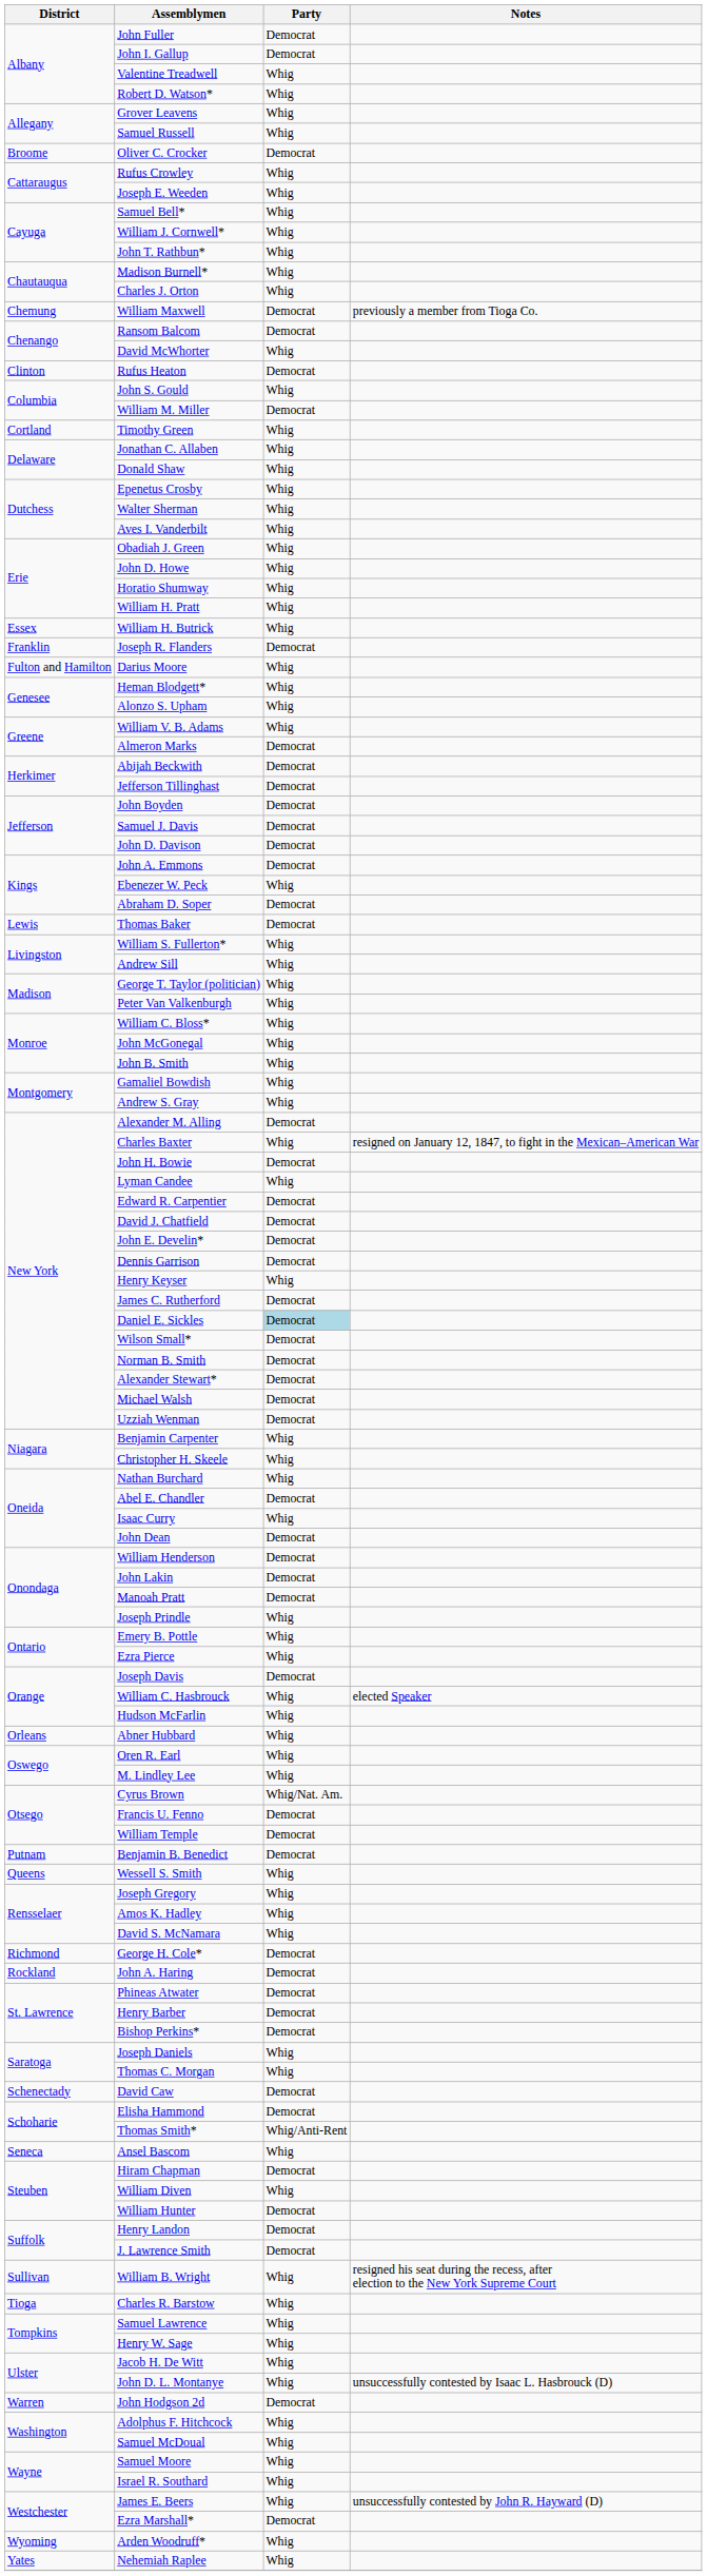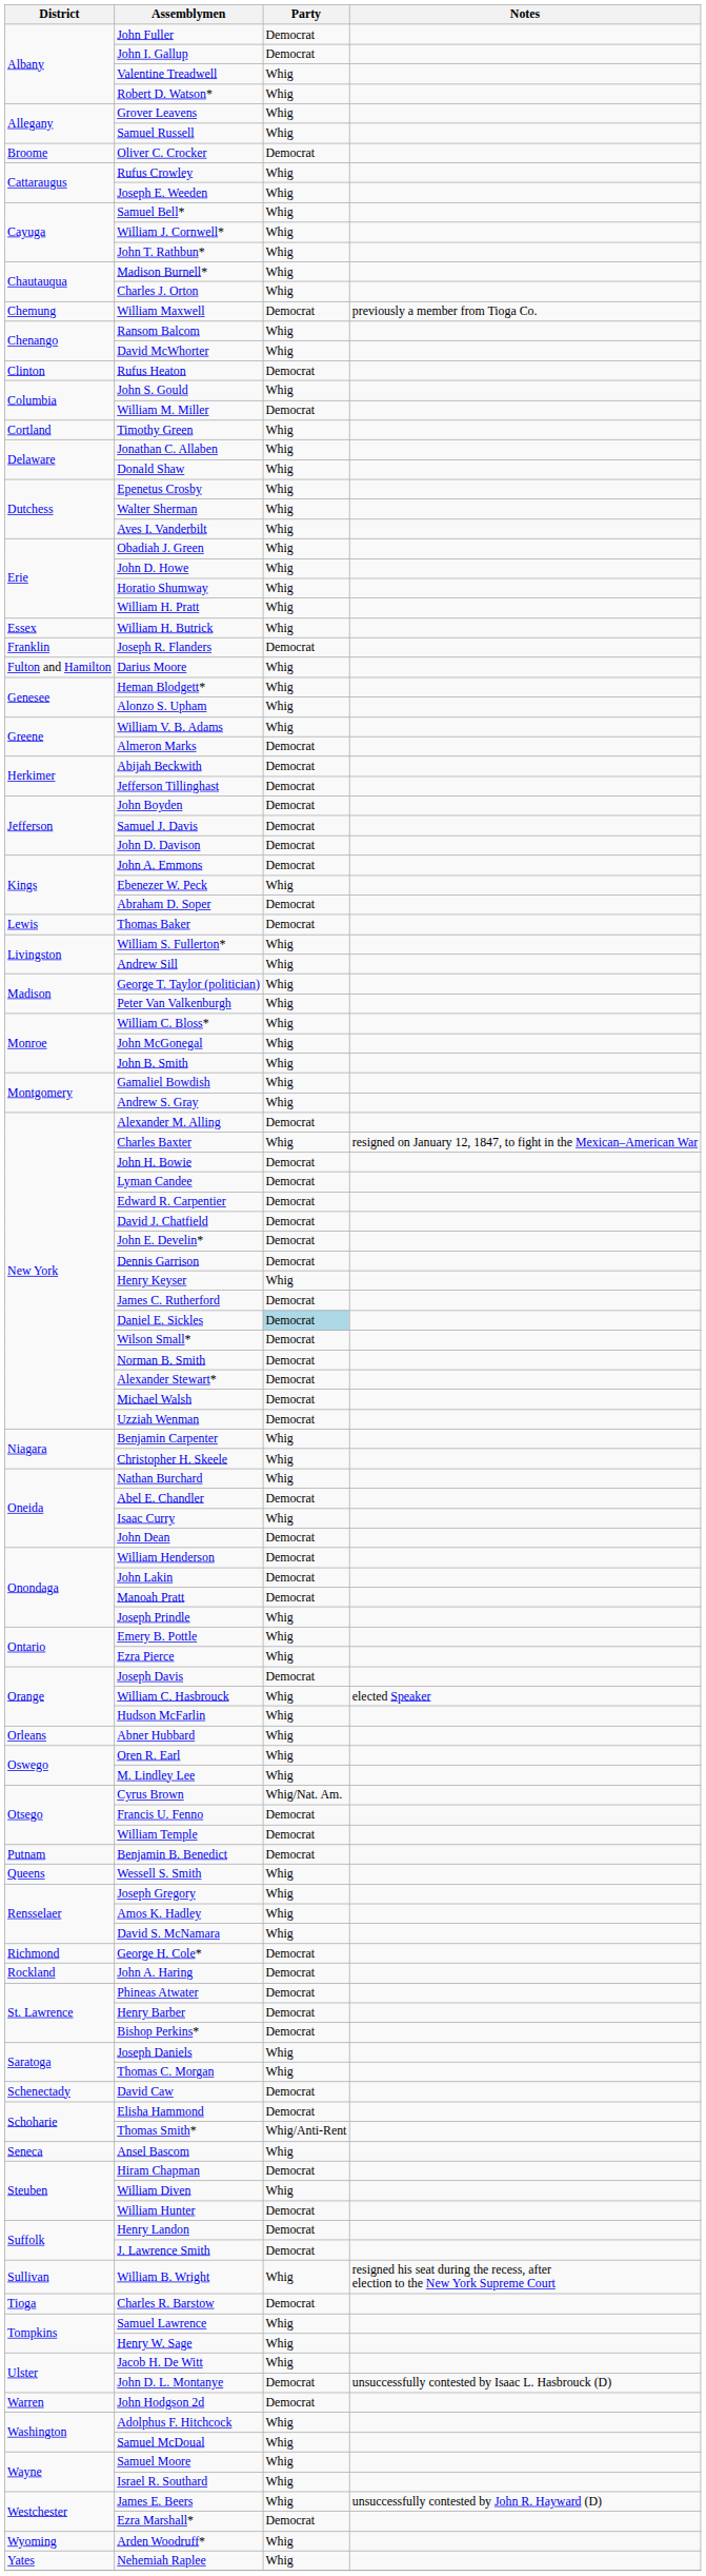 <table class=wikitable>
 <tr>
 <th>District</th>
 <th>Assemblymen</th>
 <th>Party</th>
 <th>Notes</th>
 </tr>
 <tr>
 <td rowspan="4"><a href='#'>Albany</a></td>
 <td><a href='#'>John Fuller</a></td>
 <td>Democrat</td>
 <td></td>
 </tr>
 <tr>
 <td><a href='#'>John I. Gallup</a></td>
 <td>Democrat</td>
 <td></td>
 </tr>
 <tr>
 <td><a href='#'>Valentine Treadwell</a></td>
 <td>Whig</td>
 <td></td>
 </tr>
 <tr>
 <td><a href='#'>Robert D. Watson</a>*</td>
 <td>Whig</td>
 <td></td>
 </tr>
 <tr>
 <td rowspan="2"><a href='#'>Allegany</a></td>
 <td><a href='#'>Grover Leavens</a></td>
 <td>Whig</td>
 <td></td>
 </tr>
 <tr>
 <td><a href='#'>Samuel Russell</a></td>
 <td>Whig</td>
 <td></td>
 </tr>
 <tr>
 <td><a href='#'>Broome</a></td>
 <td><a href='#'>Oliver C. Crocker</a></td>
 <td>Democrat</td>
 <td></td>
 </tr>
 <tr>
 <td rowspan="2"><a href='#'>Cattaraugus</a></td>
 <td><a href='#'>Rufus Crowley</a></td>
 <td>Whig</td>
 <td></td>
 </tr>
 <tr>
 <td><a href='#'>Joseph E. Weeden</a></td>
 <td>Whig</td>
 <td></td>
 </tr>
 <tr>
 <td rowspan="3"><a href='#'>Cayuga</a></td>
 <td><a href='#'>Samuel Bell</a>*</td>
 <td>Whig</td>
 <td></td>
 </tr>
 <tr>
 <td><a href='#'>William J. Cornwell</a>*</td>
 <td>Whig</td>
 <td></td>
 </tr>
 <tr>
 <td><a href='#'>John T. Rathbun</a>*</td>
 <td>Whig</td>
 <td></td>
 </tr>
 <tr>
 <td rowspan="2"><a href='#'>Chautauqua</a></td>
 <td><a href='#'>Madison Burnell</a>*</td>
 <td>Whig</td>
 <td></td>
 </tr>
 <tr>
 <td><a href='#'>Charles J. Orton</a></td>
 <td>Whig</td>
 <td></td>
 </tr>
 <tr>
 <td><a href='#'>Chemung</a></td>
 <td><a href='#'>William Maxwell</a></td>
 <td>Democrat</td>
 <td>previously a member from Tioga Co.</td>
 </tr>
 <tr>
 <td rowspan="2"><a href='#'>Chenango</a></td>
 <td><a href='#'>Ransom Balcom</a></td>
-<td>Democrat</td>
+<td>Whig</td>
 <td></td>
 </tr>
 <tr>
 <td><a href='#'>David McWhorter</a></td>
 <td>Whig</td>
 <td></td>
 </tr>
 <tr>
 <td><a href='#'>Clinton</a></td>
 <td><a href='#'>Rufus Heaton</a></td>
 <td>Democrat</td>
 <td></td>
 </tr>
 <tr>
 <td rowspan="2"><a href='#'>Columbia</a></td>
 <td><a href='#'>John S. Gould</a></td>
 <td>Whig</td>
 <td></td>
 </tr>
 <tr>
 <td><a href='#'>William M. Miller</a></td>
 <td>Democrat</td>
 <td></td>
 </tr>
 <tr>
 <td><a href='#'>Cortland</a></td>
 <td><a href='#'>Timothy Green</a></td>
 <td>Whig</td>
 <td></td>
 </tr>
 <tr>
 <td rowspan="2"><a href='#'>Delaware</a></td>
 <td><a href='#'>Jonathan C. Allaben</a></td>
 <td>Whig</td>
 <td></td>
 </tr>
 <tr>
 <td><a href='#'>Donald Shaw</a></td>
 <td>Whig</td>
 <td></td>
 </tr>
 <tr>
 <td rowspan="3"><a href='#'>Dutchess</a></td>
 <td><a href='#'>Epenetus Crosby</a></td>
 <td>Whig</td>
 <td></td>
 </tr>
 <tr>
 <td><a href='#'>Walter Sherman</a></td>
 <td>Whig</td>
 <td></td>
 </tr>
 <tr>
 <td><a href='#'>Aves I. Vanderbilt</a></td>
 <td>Whig</td>
 <td></td>
 </tr>
 <tr>
 <td rowspan="4"><a href='#'>Erie</a></td>
 <td><a href='#'>Obadiah J. Green</a></td>
 <td>Whig</td>
 <td></td>
 </tr>
 <tr>
 <td><a href='#'>John D. Howe</a></td>
 <td>Whig</td>
 <td></td>
 </tr>
 <tr>
 <td><a href='#'>Horatio Shumway</a></td>
 <td>Whig</td>
 <td></td>
 </tr>
 <tr>
 <td><a href='#'>William H. Pratt</a></td>
 <td>Whig</td>
 <td></td>
 </tr>
 <tr>
 <td><a href='#'>Essex</a></td>
 <td><a href='#'>William H. Butrick</a></td>
 <td>Whig</td>
 <td></td>
 </tr>
 <tr>
 <td><a href='#'>Franklin</a></td>
 <td><a href='#'>Joseph R. Flanders</a></td>
 <td>Democrat</td>
 <td></td>
 </tr>
 <tr>
 <td><a href='#'>Fulton</a> and <a href='#'>Hamilton</a></td>
 <td><a href='#'>Darius Moore</a></td>
 <td>Whig</td>
 <td></td>
 </tr>
 <tr>
 <td rowspan="2"><a href='#'>Genesee</a></td>
 <td><a href='#'>Heman Blodgett</a>*</td>
 <td>Whig</td>
 <td></td>
 </tr>
 <tr>
 <td><a href='#'>Alonzo S. Upham</a></td>
 <td>Whig</td>
 <td></td>
 </tr>
 <tr>
 <td rowspan="2"><a href='#'>Greene</a></td>
 <td><a href='#'>William V. B. Adams</a></td>
 <td>Whig</td>
 <td></td>
 </tr>
 <tr>
 <td><a href='#'>Almeron Marks</a></td>
 <td>Democrat</td>
 <td></td>
 </tr>
 <tr>
 <td rowspan="2"><a href='#'>Herkimer</a></td>
 <td><a href='#'>Abijah Beckwith</a></td>
 <td>Democrat</td>
 <td></td>
 </tr>
 <tr>
 <td><a href='#'>Jefferson Tillinghast</a></td>
 <td>Democrat</td>
 <td></td>
 </tr>
 <tr>
 <td rowspan="3"><a href='#'>Jefferson</a></td>
 <td><a href='#'>John Boyden</a></td>
 <td>Democrat</td>
 <td></td>
 </tr>
 <tr>
 <td><a href='#'>Samuel J. Davis</a></td>
 <td>Democrat</td>
 <td></td>
 </tr>
 <tr>
 <td><a href='#'>John D. Davison</a></td>
 <td>Democrat</td>
 <td></td>
 </tr>
 <tr>
 <td rowspan="3"><a href='#'>Kings</a></td>
 <td><a href='#'>John A. Emmons</a></td>
 <td>Democrat</td>
 <td></td>
 </tr>
 <tr>
 <td><a href='#'>Ebenezer W. Peck</a></td>
 <td>Whig</td>
 <td></td>
 </tr>
 <tr>
 <td><a href='#'>Abraham D. Soper</a></td>
 <td>Democrat</td>
 <td></td>
 </tr>
 <tr>
 <td><a href='#'>Lewis</a></td>
 <td><a href='#'>Thomas Baker</a></td>
 <td>Democrat</td>
 <td></td>
 </tr>
 <tr>
 <td rowspan="2"><a href='#'>Livingston</a></td>
 <td><a href='#'>William S. Fullerton</a>*</td>
 <td>Whig</td>
 <td></td>
 </tr>
 <tr>
 <td><a href='#'>Andrew Sill</a></td>
 <td>Whig</td>
 <td></td>
 </tr>
 <tr>
 <td rowspan="2"><a href='#'>Madison</a></td>
 <td><a href='#'>George T. Taylor (politician)</a></td>
 <td>Whig</td>
 <td></td>
 </tr>
 <tr>
 <td><a href='#'>Peter Van Valkenburgh</a></td>
 <td>Whig</td>
 <td></td>
 </tr>
 <tr>
 <td rowspan="3"><a href='#'>Monroe</a></td>
 <td><a href='#'>William C. Bloss</a>*</td>
 <td>Whig</td>
 <td></td>
 </tr>
 <tr>
 <td><a href='#'>John McGonegal</a></td>
 <td>Whig</td>
 <td></td>
 </tr>
 <tr>
 <td><a href='#'>John B. Smith</a></td>
 <td>Whig</td>
 <td></td>
 </tr>
 <tr>
 <td rowspan="2"><a href='#'>Montgomery</a></td>
 <td><a href='#'>Gamaliel Bowdish</a></td>
 <td>Whig</td>
 <td></td>
 </tr>
 <tr>
 <td><a href='#'>Andrew S. Gray</a></td>
 <td>Whig</td>
 <td></td>
 </tr>
 <tr>
 <td rowspan="16"><a href='#'>New York</a></td>
 <td><a href='#'>Alexander M. Alling</a></td>
 <td>Democrat</td>
 <td></td>
 </tr>
 <tr>
 <td><a href='#'>Charles Baxter</a></td>
 <td>Whig</td>
 <td>resigned on January 12, 1847, to fight in the <a href='#'>Mexican–American War</a></td>
 </tr>
 <tr>
 <td><a href='#'>John H. Bowie</a></td>
 <td>Democrat</td>
 <td></td>
 </tr>
 <tr>
 <td><a href='#'>Lyman Candee</a></td>
-<td>Whig</td>
+<td>Democrat</td>
 <td></td>
 </tr>
 <tr>
 <td><a href='#'>Edward R. Carpentier</a></td>
 <td>Democrat</td>
 <td></td>
 </tr>
 <tr>
 <td><a href='#'>David J. Chatfield</a></td>
 <td>Democrat</td>
 <td></td>
 </tr>
 <tr>
 <td><a href='#'>John E. Develin</a>*</td>
 <td>Democrat</td>
 <td></td>
 </tr>
 <tr>
 <td><a href='#'>Dennis Garrison</a></td>
 <td>Democrat</td>
 <td></td>
 </tr>
 <tr>
 <td><a href='#'>Henry Keyser</a></td>
 <td>Whig</td>
 <td></td>
 </tr>
 <tr>
 <td><a href='#'>James C. Rutherford</a></td>
 <td>Democrat</td>
 <td></td>
 </tr>
 <tr>
 <td><a href='#'>Daniel E. Sickles</a></td>
 <td style="background: lightblue;">Democrat</td>
 <td></td>
 </tr>
 <tr>
 <td><a href='#'>Wilson Small</a>*</td>
 <td>Democrat</td>
 <td></td>
 </tr>
 <tr>
 <td><a href='#'>Norman B. Smith</a></td>
 <td>Democrat</td>
 <td></td>
 </tr>
 <tr>
 <td><a href='#'>Alexander Stewart</a>*</td>
 <td>Democrat</td>
 <td></td>
 </tr>
 <tr>
 <td><a href='#'>Michael Walsh</a></td>
 <td>Democrat</td>
 <td></td>
 </tr>
 <tr>
 <td><a href='#'>Uzziah Wenman</a></td>
 <td>Democrat</td>
 <td></td>
 </tr>
 <tr>
 <td rowspan="2"><a href='#'>Niagara</a></td>
 <td><a href='#'>Benjamin Carpenter</a></td>
 <td>Whig</td>
 <td></td>
 </tr>
 <tr>
 <td><a href='#'>Christopher H. Skeele</a></td>
 <td>Whig</td>
 <td></td>
 </tr>
 <tr>
 <td rowspan="4"><a href='#'>Oneida</a></td>
 <td><a href='#'>Nathan Burchard</a></td>
 <td>Whig</td>
 <td></td>
 </tr>
 <tr>
 <td><a href='#'>Abel E. Chandler</a></td>
 <td>Democrat</td>
 <td></td>
 </tr>
 <tr>
 <td><a href='#'>Isaac Curry</a></td>
 <td>Whig</td>
 <td></td>
 </tr>
 <tr>
 <td><a href='#'>John Dean</a></td>
 <td>Democrat</td>
 <td></td>
 </tr>
 <tr>
 <td rowspan="4"><a href='#'>Onondaga</a></td>
 <td><a href='#'>William Henderson</a></td>
 <td>Democrat</td>
 <td></td>
 </tr>
 <tr>
 <td><a href='#'>John Lakin</a></td>
 <td>Democrat</td>
 <td></td>
 </tr>
 <tr>
 <td><a href='#'>Manoah Pratt</a></td>
 <td>Democrat</td>
 <td></td>
 </tr>
 <tr>
 <td><a href='#'>Joseph Prindle</a></td>
 <td>Whig</td>
 <td></td>
 </tr>
 <tr>
 <td rowspan="2"><a href='#'>Ontario</a></td>
 <td><a href='#'>Emery B. Pottle</a></td>
 <td>Whig</td>
 <td></td>
 </tr>
 <tr>
 <td><a href='#'>Ezra Pierce</a></td>
 <td>Whig</td>
 <td></td>
 </tr>
 <tr>
 <td rowspan="3"><a href='#'>Orange</a></td>
 <td><a href='#'>Joseph Davis</a></td>
 <td>Democrat</td>
 <td></td>
 </tr>
 <tr>
 <td><a href='#'>William C. Hasbrouck</a></td>
 <td>Whig</td>
 <td>elected <a href='#'>Speaker</a></td>
 </tr>
 <tr>
 <td><a href='#'>Hudson McFarlin</a></td>
 <td>Whig</td>
 <td></td>
 </tr>
 <tr>
 <td><a href='#'>Orleans</a></td>
 <td><a href='#'>Abner Hubbard</a></td>
 <td>Whig</td>
 <td></td>
 </tr>
 <tr>
 <td rowspan="2"><a href='#'>Oswego</a></td>
 <td><a href='#'>Oren R. Earl</a></td>
 <td>Whig</td>
 <td></td>
 </tr>
 <tr>
 <td><a href='#'>M. Lindley Lee</a></td>
 <td>Whig</td>
 <td></td>
 </tr>
 <tr>
 <td rowspan="3"><a href='#'>Otsego</a></td>
 <td><a href='#'>Cyrus Brown</a></td>
 <td>Whig/Nat. Am.</td>
 <td></td>
 </tr>
 <tr>
 <td><a href='#'>Francis U. Fenno</a></td>
 <td>Democrat</td>
 <td></td>
 </tr>
 <tr>
 <td><a href='#'>William Temple</a></td>
 <td>Democrat</td>
 <td></td>
 </tr>
 <tr>
 <td><a href='#'>Putnam</a></td>
 <td><a href='#'>Benjamin B. Benedict</a></td>
 <td>Democrat</td>
 <td></td>
 </tr>
 <tr>
 <td><a href='#'>Queens</a></td>
 <td><a href='#'>Wessell S. Smith</a></td>
 <td>Whig</td>
 <td></td>
 </tr>
 <tr>
 <td rowspan="3"><a href='#'>Rensselaer</a></td>
 <td><a href='#'>Joseph Gregory</a></td>
 <td>Whig</td>
 <td></td>
 </tr>
 <tr>
 <td><a href='#'>Amos K. Hadley</a></td>
 <td>Whig</td>
 <td></td>
 </tr>
 <tr>
 <td><a href='#'>David S. McNamara</a></td>
 <td>Whig</td>
 <td></td>
 </tr>
 <tr>
 <td><a href='#'>Richmond</a></td>
 <td><a href='#'>George H. Cole</a>*</td>
 <td>Democrat</td>
 <td></td>
 </tr>
 <tr>
 <td><a href='#'>Rockland</a></td>
 <td><a href='#'>John A. Haring</a></td>
 <td>Democrat</td>
 <td></td>
 </tr>
 <tr>
 <td rowspan="3"><a href='#'>St. Lawrence</a></td>
 <td><a href='#'>Phineas Atwater</a></td>
 <td>Democrat</td>
 <td></td>
 </tr>
 <tr>
 <td><a href='#'>Henry Barber</a></td>
 <td>Democrat</td>
 <td></td>
 </tr>
 <tr>
 <td><a href='#'>Bishop Perkins</a>*</td>
 <td>Democrat</td>
 <td></td>
 </tr>
 <tr>
 <td rowspan="2"><a href='#'>Saratoga</a></td>
 <td><a href='#'>Joseph Daniels</a></td>
 <td>Whig</td>
 <td></td>
 </tr>
 <tr>
 <td><a href='#'>Thomas C. Morgan</a></td>
 <td>Whig</td>
 <td></td>
 </tr>
 <tr>
 <td><a href='#'>Schenectady</a></td>
 <td><a href='#'>David Caw</a></td>
 <td>Democrat</td>
 <td></td>
 </tr>
 <tr>
 <td rowspan="2"><a href='#'>Schoharie</a></td>
 <td><a href='#'>Elisha Hammond</a></td>
 <td>Democrat</td>
 <td></td>
 </tr>
 <tr>
 <td><a href='#'>Thomas Smith</a>*</td>
 <td>Whig/Anti-Rent</td>
 <td></td>
 </tr>
 <tr>
 <td><a href='#'>Seneca</a></td>
 <td><a href='#'>Ansel Bascom</a></td>
 <td>Whig</td>
 <td></td>
 </tr>
 <tr>
 <td rowspan="3"><a href='#'>Steuben</a></td>
 <td><a href='#'>Hiram Chapman</a></td>
 <td>Democrat</td>
 <td></td>
 </tr>
 <tr>
 <td><a href='#'>William Diven</a></td>
 <td>Whig</td>
 <td></td>
 </tr>
 <tr>
 <td><a href='#'>William Hunter</a></td>
 <td>Democrat</td>
 <td></td>
 </tr>
 <tr>
 <td rowspan="2"><a href='#'>Suffolk</a></td>
 <td><a href='#'>Henry Landon</a></td>
 <td>Democrat</td>
 <td></td>
 </tr>
 <tr>
 <td><a href='#'>J. Lawrence Smith</a></td>
 <td>Democrat</td>
 <td></td>
 </tr>
 <tr>
 <td><a href='#'>Sullivan</a></td>
 <td><a href='#'>William B. Wright</a></td>
 <td>Whig</td>
 <td>resigned his seat during the recess, after <br>election to the <a href='#'>New York Supreme Court</a></td>
 </tr>
 <tr>
 <td><a href='#'>Tioga</a></td>
 <td><a href='#'>Charles R. Barstow</a></td>
-<td>Whig</td>
+<td>Democrat</td>
 <td></td>
 </tr>
 <tr>
 <td rowspan="2"><a href='#'>Tompkins</a></td>
 <td><a href='#'>Samuel Lawrence</a></td>
 <td>Whig</td>
 <td></td>
 </tr>
 <tr>
 <td><a href='#'>Henry W. Sage</a></td>
 <td>Whig</td>
 <td></td>
 </tr>
 <tr>
 <td rowspan="2"><a href='#'>Ulster</a></td>
 <td><a href='#'>Jacob H. De Witt</a></td>
 <td>Whig</td>
 <td></td>
 </tr>
 <tr>
 <td><a href='#'>John D. L. Montanye</a></td>
-<td>Whig</td>
+<td>Democrat</td>
 <td>unsuccessfully contested by Isaac L. Hasbrouck (D)</td>
 </tr>
 <tr>
 <td><a href='#'>Warren</a></td>
 <td><a href='#'>John Hodgson 2d</a></td>
 <td>Democrat</td>
 <td></td>
 </tr>
 <tr>
 <td rowspan="2"><a href='#'>Washington</a></td>
 <td><a href='#'>Adolphus F. Hitchcock</a></td>
 <td>Whig</td>
 <td></td>
 </tr>
 <tr>
 <td><a href='#'>Samuel McDoual</a></td>
 <td>Whig</td>
 <td></td>
 </tr>
 <tr>
 <td rowspan="2"><a href='#'>Wayne</a></td>
 <td><a href='#'>Samuel Moore</a></td>
 <td>Whig</td>
 <td></td>
 </tr>
 <tr>
 <td><a href='#'>Israel R. Southard</a></td>
 <td>Whig</td>
 <td></td>
 </tr>
 <tr>
 <td rowspan="2"><a href='#'>Westchester</a></td>
 <td><a href='#'>James E. Beers</a></td>
 <td>Whig</td>
 <td>unsuccessfully contested by <a href='#'>John R. Hayward</a> (D)</td>
 </tr>
 <tr>
 <td><a href='#'>Ezra Marshall</a>*</td>
 <td>Democrat</td>
 <td></td>
 </tr>
 <tr>
 <td><a href='#'>Wyoming</a></td>
 <td><a href='#'>Arden Woodruff</a>*</td>
 <td>Whig</td>
 <td></td>
 </tr>
 <tr>
 <td><a href='#'>Yates</a></td>
 <td><a href='#'>Nehemiah Raplee</a></td>
 <td>Whig</td>
 <td></td>
 </tr>
 <tr>
 </tr>
 </table>
